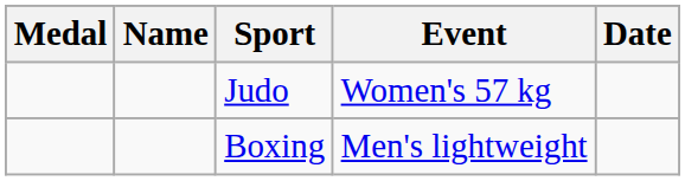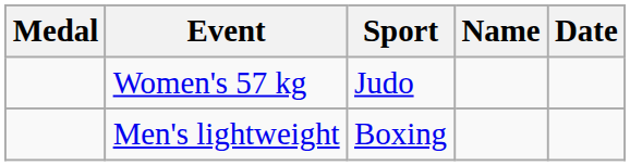 <table class="wikitable sortable" style="font-size: 95%;">
 <tr>
 <th>Medal</th>
+<th>Event</th>
+<th>Sport</th>
 <th>Name</th>
-<th>Sport</th>
-<th>Event</th>
 <th>Date</th>
 </tr>
 <tr>
 <td></td>
+<td><a href='#'>Women's 57 kg</a></td>
+<td><a href='#'>Judo</a></td>
 <td></td>
-<td><a href='#'>Judo</a></td>
-<td><a href='#'>Women's 57 kg</a></td>
 <td></td>
 </tr>
 <tr>
 <td></td>
+<td><a href='#'>Men's lightweight</a></td>
+<td><a href='#'>Boxing</a></td>
 <td></td>
-<td><a href='#'>Boxing</a></td>
-<td><a href='#'>Men's lightweight</a></td>
 <td></td>
 </tr>
 </table>
